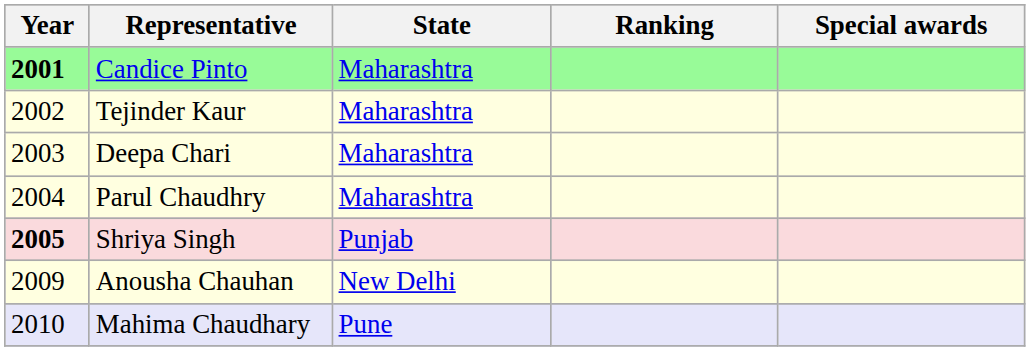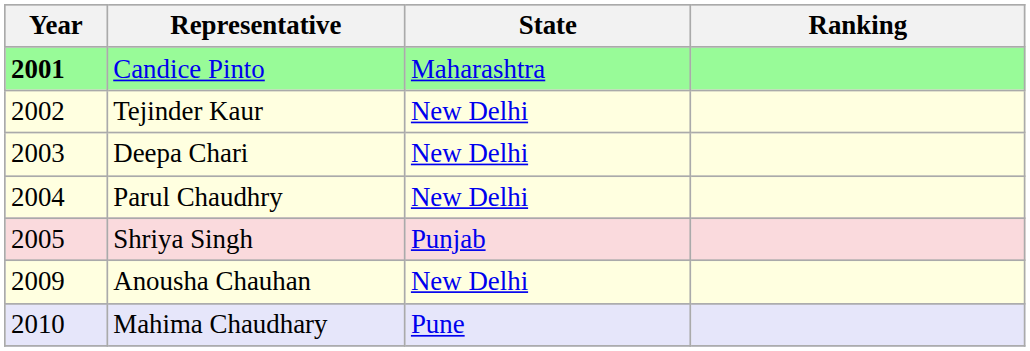 <table class="wikitable ">
 <tr>
 <th width=63>Year</th>
 <th width=200>Representative</th>
 <th width=200>State</th>
 <th width=250>Ranking</th>
-<th width=300>Special awards</th>
 </tr>
 <tr>
 <td style="background:palegreen;"><strong>2001</strong></td>
 <td style="background:palegreen;"><a href='#'>Candice Pinto</a></td>
 <td style="background:palegreen;"><a href='#'>Maharashtra</a></td>
 <td style="background:palegreen;"></td>
-<td style="background:palegreen;"></td>
 </tr>
 <tr>
 <td style="background:lightyellow;">2002</td>
 <td style="background:lightyellow;">Tejinder Kaur</td>
-<td style="background:lightyellow;"><a href='#'>Maharashtra</a></td>
-<td style="background:lightyellow;"></td>
+<td style="background:lightyellow;"><a href='#'>New Delhi</a></td>
 <td style="background:lightyellow;"></td>
 </tr>
 <tr>
 <td style="background:lightyellow;">2003</td>
 <td style="background:lightyellow;">Deepa Chari</td>
-<td style="background:lightyellow;"><a href='#'>Maharashtra</a></td>
-<td style="background:lightyellow;"></td>
+<td style="background:lightyellow;"><a href='#'>New Delhi</a></td>
 <td style="background:lightyellow;"></td>
 </tr>
 <tr>
 <td style="background:lightyellow;">2004</td>
 <td style="background:lightyellow;">Parul Chaudhry</td>
-<td style="background:lightyellow;"><a href='#'>Maharashtra</a></td>
-<td style="background:lightyellow;"></td>
+<td style="background:lightyellow;"><a href='#'>New Delhi</a></td>
 <td style="background:lightyellow;"></td>
 </tr>
 <tr>
-<td style="background:#fadadd;"><strong>2005</strong></td>
+<td style="background:#fadadd;">2005</td>
 <td style="background:#fadadd;">Shriya Singh</td>
 <td style="background:#fadadd;"><a href='#'>Punjab</a></td>
-<td style="background:#fadadd;"></td>
 <td style="background:#fadadd;"></td>
 </tr>
 <tr>
 <td style="background:lightyellow;">2009</td>
 <td style="background:lightyellow;">Anousha Chauhan</td>
 <td style="background:lightyellow;"><a href='#'>New Delhi</a></td>
 <td style="background:lightyellow;"></td>
-<td style="background:lightyellow;"></td>
 </tr>
 <tr>
 <td style="background:lavender;">2010</td>
 <td style="background:lavender;">Mahima Chaudhary</td>
 <td style="background:lavender;"><a href='#'>Pune</a></td>
 <td style="background:lavender;"></td>
-<td style="background:lavender;"></td>
 </tr>
 </table>
